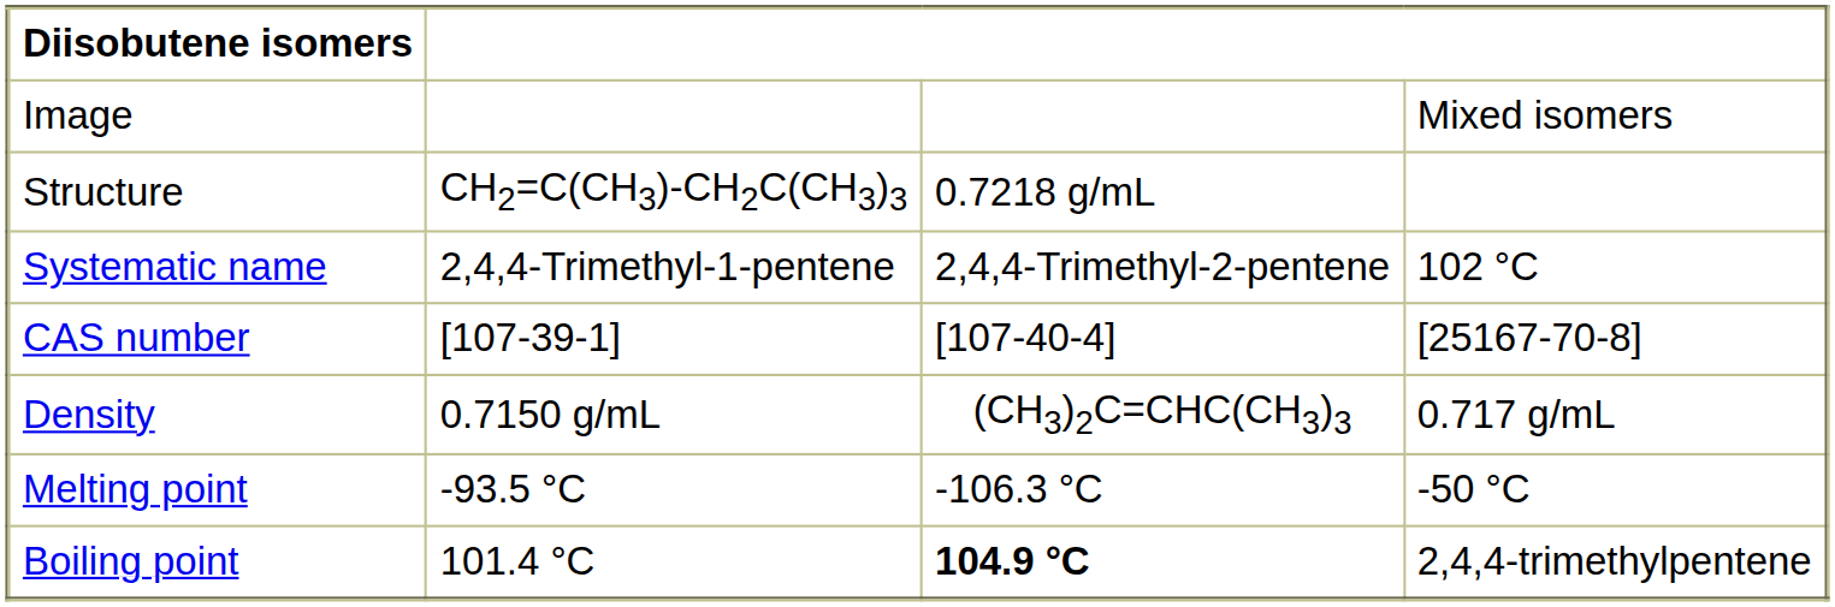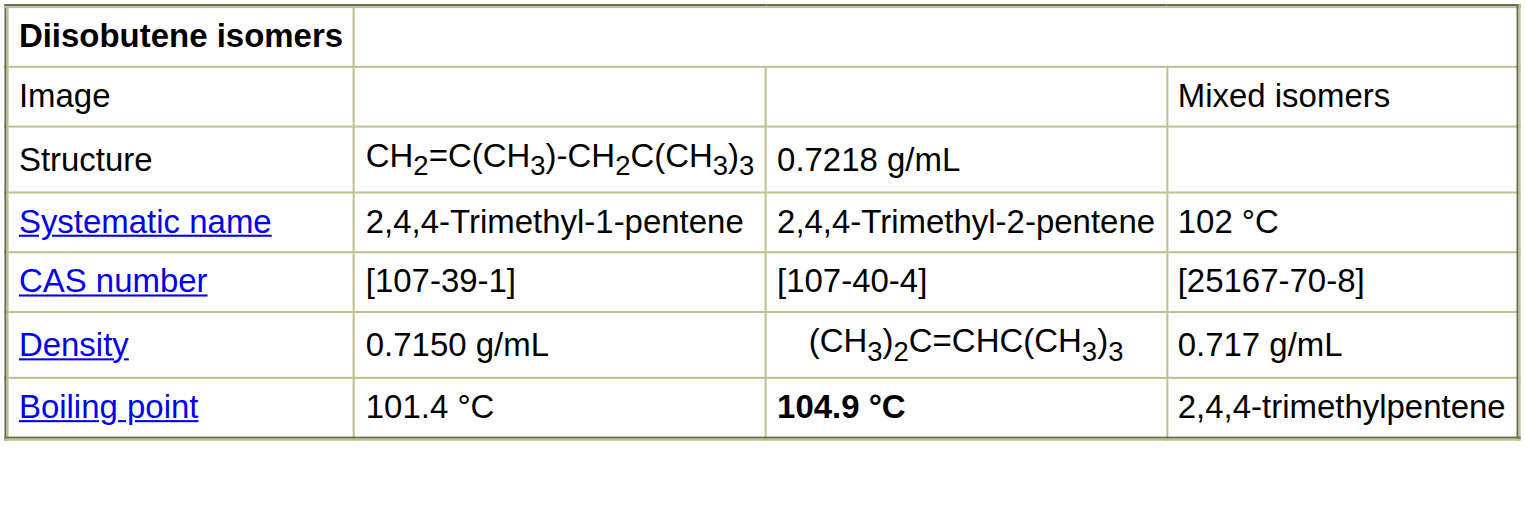 <table align="center" border="2" cellspacing="0" cellpadding="5" style="margin: 0 0 0 0.5em; background: #FFFFFF; border-collapse: collapse; border-color: #C0C090;">
 <tr>
 <th>Diisobutene isomers</th>
 </tr>
 <tr>
 <td>Image</td>
 <td></td>
 <td></td>
 <td>Mixed isomers</td>
 </tr>
 <tr>
 <td>Structure</td>
 <td align="center">CH<sub>2</sub>=C(CH<sub>3</sub>)-CH<sub>2</sub>C(CH<sub>3</sub>)<sub>3</sub></td>
 <td>0.7218 g/mL</td>
 <td></td>
 </tr>
 <tr>
 <td><a href='#'>Systematic name</a></td>
 <td>2,4,4-Trimethyl-1-pentene</td>
 <td>2,4,4-Trimethyl-2-pentene</td>
 <td>102 °C</td>
 </tr>
 <tr>
 <td><a href='#'>CAS number</a></td>
 <td>[107-39-1]</td>
 <td>[107-40-4]</td>
 <td>[25167-70-8]</td>
 </tr>
 <tr>
 <td><a href='#'>Density</a></td>
 <td>0.7150 g/mL</td>
 <td align="center">(CH<sub>3</sub>)<sub>2</sub>C=CHC(CH<sub>3</sub>)<sub>3</sub></td>
 <td>0.717 g/mL</td>
 </tr>
 <tr>
-<td><a href='#'>Melting point</a></td>
-<td>-93.5 °C</td>
-<td>-106.3 °C</td>
-<td>-50 °C</td>
-</tr>
-<tr>
 <td><a href='#'>Boiling point</a></td>
 <td>101.4 °C</td>
 <td><strong>104.9 °C</strong></td>
 <td>2,4,4-trimethylpentene</td>
 </tr>
 </table>
